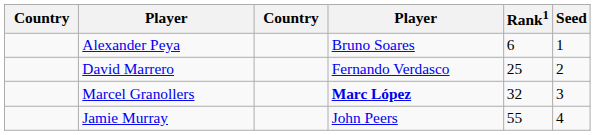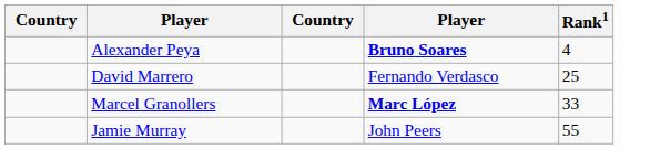 <table class="sortable wikitable">
 <tr>
 <th width="70">Country</th>
 <th width="175">Player</th>
 <th width="70">Country</th>
 <th width="175">Player</th>
 <th>Rank<sup>1</sup></th>
-<th>Seed</th>
 </tr>
 <tr>
 <td></td>
 <td><a href='#'>Alexander Peya</a></td>
 <td></td>
-<td><a href='#'>Bruno Soares</a></td>
-<td>6</td>
-<td>1</td>
+<td><strong><a href='#'>Bruno Soares</a></strong></td>
+<td>4</td>
 </tr>
 <tr>
 <td></td>
 <td><a href='#'>David Marrero</a></td>
 <td></td>
 <td><a href='#'>Fernando Verdasco</a></td>
 <td>25</td>
-<td>2</td>
 </tr>
 <tr>
 <td></td>
 <td><a href='#'>Marcel Granollers</a></td>
 <td></td>
 <td><strong><a href='#'>Marc López</a></strong></td>
-<td>32</td>
-<td>3</td>
+<td>33</td>
 </tr>
 <tr>
 <td></td>
 <td><a href='#'>Jamie Murray</a></td>
 <td></td>
 <td><a href='#'>John Peers</a></td>
 <td>55</td>
-<td>4</td>
 </tr>
 </table>
